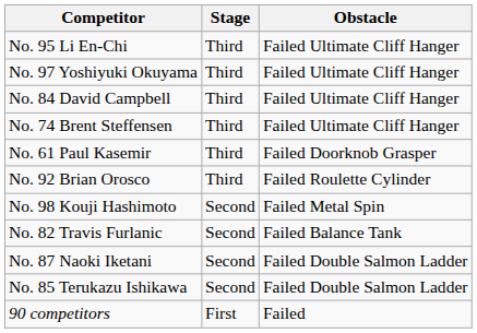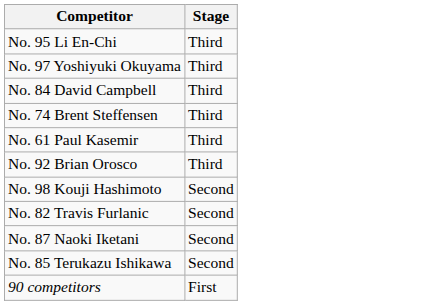 <table class="wikitable">
 <tr>
 <th>Competitor</th>
 <th>Stage</th>
-<th>Obstacle</th>
 </tr>
 <tr>
 <td>No. 95 Li En-Chi</td>
 <td>Third</td>
-<td>Failed Ultimate Cliff Hanger</td>
 </tr>
 <tr>
 <td>No. 97 Yoshiyuki Okuyama</td>
 <td>Third</td>
-<td>Failed Ultimate Cliff Hanger</td>
 </tr>
 <tr>
 <td>No. 84 David Campbell</td>
 <td>Third</td>
-<td>Failed Ultimate Cliff Hanger</td>
 </tr>
 <tr>
 <td>No. 74 Brent Steffensen</td>
 <td>Third</td>
-<td>Failed Ultimate Cliff Hanger</td>
 </tr>
 <tr>
 <td>No. 61 Paul Kasemir</td>
 <td>Third</td>
-<td>Failed Doorknob Grasper</td>
 </tr>
 <tr>
 <td>No. 92 Brian Orosco</td>
 <td>Third</td>
-<td>Failed Roulette Cylinder</td>
 </tr>
 <tr>
 <td>No. 98 Kouji Hashimoto</td>
 <td>Second</td>
-<td>Failed Metal Spin</td>
 </tr>
 <tr>
 <td>No. 82 Travis Furlanic</td>
 <td>Second</td>
-<td>Failed Balance Tank</td>
 </tr>
 <tr>
 <td>No. 87 Naoki Iketani</td>
 <td>Second</td>
-<td>Failed Double Salmon Ladder</td>
 </tr>
 <tr>
 <td>No. 85 Terukazu Ishikawa</td>
 <td>Second</td>
-<td>Failed Double Salmon Ladder</td>
 </tr>
 <tr>
 <td><em>90 competitors</em></td>
 <td>First</td>
-<td>Failed</td>
 </tr>
 </table>
